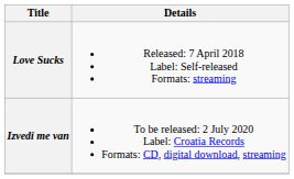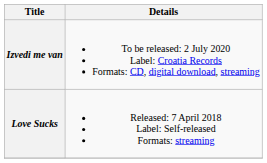 <table class="wikitable plainrowheaders" style="text-align:center;">
 <tr>
 <th scope="col">Title</th>
 <th scope="col">Details</th>
 </tr>
 <tr>
+<th scope="row"><em>Izvedi me van</em></th>
+<td><br><ul><li>To be released: 2 July 2020</li><li>Label: <a href='#'>Croatia Records</a></li><li>Formats: <a href='#'>CD</a>, <a href='#'>digital download</a>, <a href='#'>streaming</a></li></ul></td>
+</tr>
+<tr>
 <th scope="row"><em>Love Sucks</em></th>
 <td><br><ul><li>Released: 7 April 2018</li><li>Label: Self-released</li><li>Formats: <a href='#'>streaming</a></li></ul></td>
 </tr>
 <tr>
-<th scope="row"><em>Izvedi me van</em></th>
-<td><br><ul><li>To be released: 2 July 2020</li><li>Label: <a href='#'>Croatia Records</a></li><li>Formats: <a href='#'>CD</a>, <a href='#'>digital download</a>, <a href='#'>streaming</a></li></ul></td>
-</tr>
-<tr>
 </tr>
 </table>
